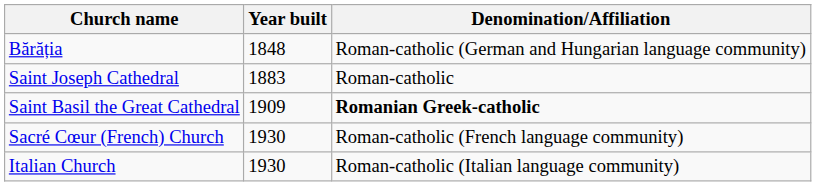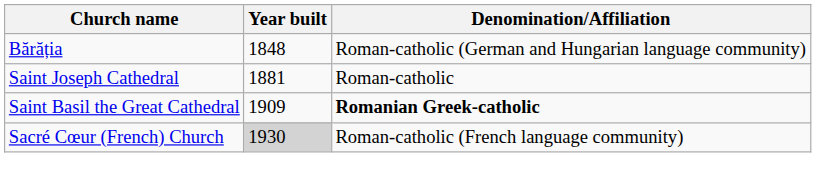 <table class="wikitable sortable">
 <tr>
 <th>Church name</th>
 <th>Year built</th>
 <th>Denomination/Affiliation</th>
 </tr>
 <tr>
 <td><a href='#'>Bărăția</a></td>
 <td>1848</td>
 <td>Roman-catholic (German and Hungarian language community)</td>
 </tr>
 <tr>
 <td><a href='#'>Saint Joseph Cathedral</a></td>
-<td>1883</td>
+<td>1881</td>
 <td>Roman-catholic</td>
 </tr>
 <tr>
 <td><a href='#'>Saint Basil the Great Cathedral</a></td>
 <td>1909</td>
 <td><strong>Romanian Greek-catholic</strong></td>
 </tr>
 <tr>
 <td><a href='#'>Sacré Cœur (French) Church</a></td>
-<td>1930</td>
+<td style="background: lightgrey;">1930</td>
 <td>Roman-catholic (French language community)</td>
 </tr>
-<tr>
-<td><a href='#'>Italian Church</a></td>
-<td>1930</td>
-<td>Roman-catholic (Italian language community)</td>
-</tr>
 </table>
